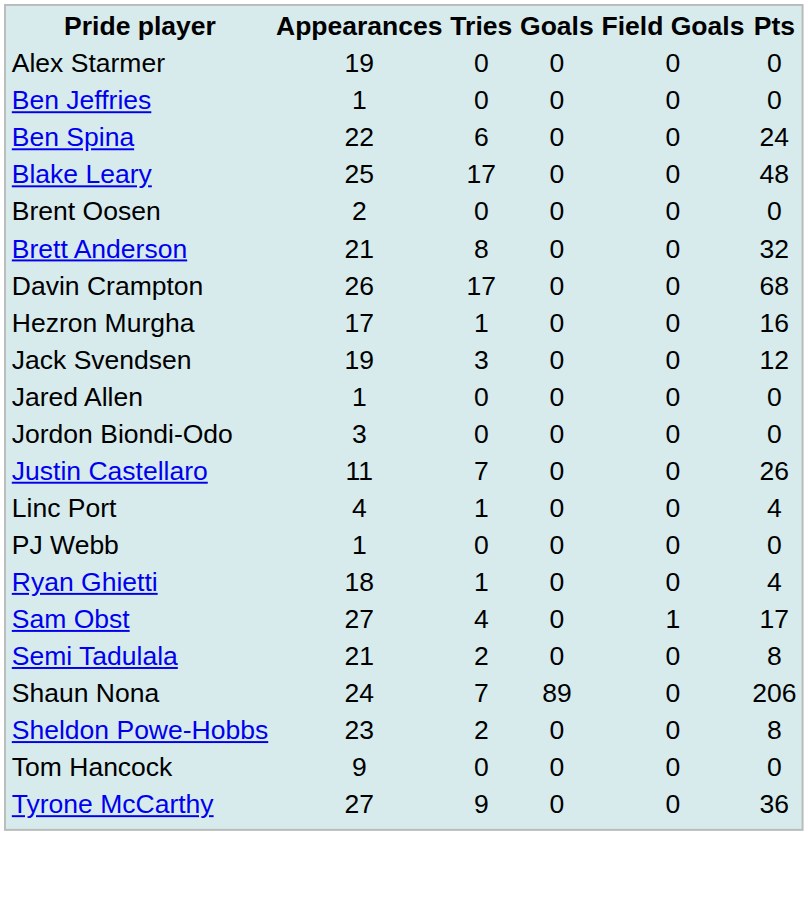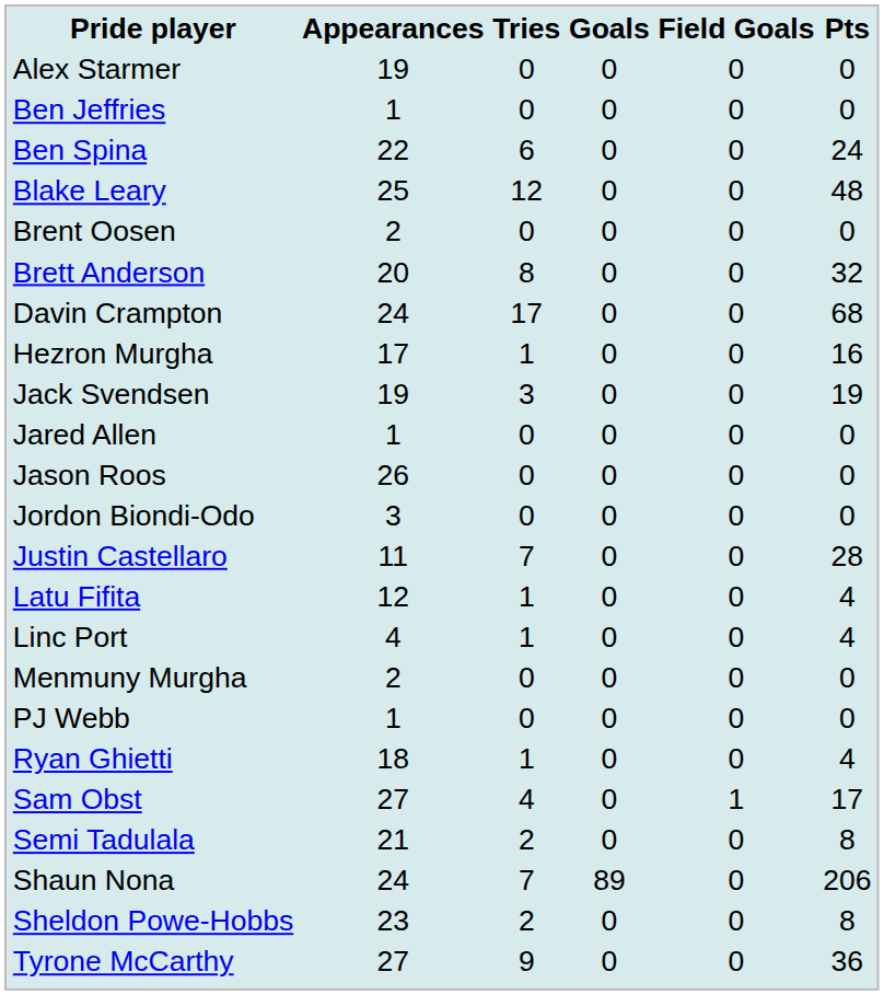 <table cellpadding=1 style="border:1px solid #BBB; background-color:#d7ebed; font-size:85%;">
 <tr>
 <th>Pride player</th>
 <th>Appearances</th>
 <th>Tries</th>
 <th>Goals</th>
 <th>Field Goals</th>
 <th>Pts</th>
 </tr>
 <tr ---->
 <td> Alex Starmer</td>
 <td align="center">19</td>
 <td align="center">0</td>
 <td align="center">0</td>
 <td align="center">0</td>
 <td align="center">0</td>
 </tr>
 <tr ---->
 <td> <a href='#'>Ben Jeffries</a></td>
 <td align="center">1</td>
 <td align="center">0</td>
 <td align="center">0</td>
 <td align="center">0</td>
 <td align="center">0</td>
 </tr>
 <tr ---->
 <td> <a href='#'>Ben Spina</a></td>
 <td align="center">22</td>
 <td align="center">6</td>
 <td align="center">0</td>
 <td align="center">0</td>
 <td align="center">24</td>
 </tr>
 <tr ---->
 <td> <a href='#'>Blake Leary</a></td>
 <td align="center">25</td>
-<td align="center">17</td>
+<td align="center">12</td>
 <td align="center">0</td>
 <td align="center">0</td>
 <td align="center">48</td>
 </tr>
 <tr ---->
 <td> Brent Oosen</td>
 <td align="center">2</td>
 <td align="center">0</td>
 <td align="center">0</td>
 <td align="center">0</td>
 <td align="center">0</td>
 </tr>
 <tr ---->
 <td> <a href='#'>Brett Anderson</a></td>
-<td align="center">21</td>
+<td align="center">20</td>
 <td align="center">8</td>
 <td align="center">0</td>
 <td align="center">0</td>
 <td align="center">32</td>
 </tr>
 <tr ---->
 <td> Davin Crampton</td>
-<td align="center">26</td>
+<td align="center">24</td>
 <td align="center">17</td>
 <td align="center">0</td>
 <td align="center">0</td>
 <td align="center">68</td>
 </tr>
 <tr ---->
 <td> Hezron Murgha</td>
 <td align="center">17</td>
 <td align="center">1</td>
 <td align="center">0</td>
 <td align="center">0</td>
 <td align="center">16</td>
 </tr>
 <tr ---->
 <td> Jack Svendsen</td>
 <td align="center">19</td>
 <td align="center">3</td>
 <td align="center">0</td>
 <td align="center">0</td>
-<td align="center">12</td>
+<td align="center">19</td>
 </tr>
 <tr ---->
 <td> Jared Allen</td>
 <td align="center">1</td>
+<td align="center">0</td>
+<td align="center">0</td>
+<td align="center">0</td>
+<td align="center">0</td>
+</tr>
+<tr ---->
+<td> Jason Roos</td>
+<td align="center">26</td>
 <td align="center">0</td>
 <td align="center">0</td>
 <td align="center">0</td>
 <td align="center">0</td>
 </tr>
 <tr ---->
 <td> Jordon Biondi-Odo</td>
 <td align="center">3</td>
 <td align="center">0</td>
 <td align="center">0</td>
 <td align="center">0</td>
 <td align="center">0</td>
 </tr>
 <tr ---->
 <td> <a href='#'>Justin Castellaro</a></td>
 <td align="center">11</td>
 <td align="center">7</td>
 <td align="center">0</td>
 <td align="center">0</td>
-<td align="center">26</td>
+<td align="center">28</td>
+</tr>
+<tr ---->
+<td> <a href='#'>Latu Fifita</a></td>
+<td align="center">12</td>
+<td align="center">1</td>
+<td align="center">0</td>
+<td align="center">0</td>
+<td align="center">4</td>
 </tr>
 <tr ---->
 <td> Linc Port</td>
 <td align="center">4</td>
 <td align="center">1</td>
 <td align="center">0</td>
 <td align="center">0</td>
 <td align="center">4</td>
+</tr>
+<tr ---->
+<td> Menmuny Murgha</td>
+<td align="center">2</td>
+<td align="center">0</td>
+<td align="center">0</td>
+<td align="center">0</td>
+<td align="center">0</td>
 </tr>
 <tr ---->
 <td> PJ Webb</td>
 <td align="center">1</td>
 <td align="center">0</td>
 <td align="center">0</td>
 <td align="center">0</td>
 <td align="center">0</td>
 </tr>
 <tr ---->
 <td> <a href='#'>Ryan Ghietti</a></td>
 <td align="center">18</td>
 <td align="center">1</td>
 <td align="center">0</td>
 <td align="center">0</td>
 <td align="center">4</td>
 </tr>
 <tr ---->
 <td> <a href='#'>Sam Obst</a></td>
 <td align="center">27</td>
 <td align="center">4</td>
 <td align="center">0</td>
 <td align="center">1</td>
 <td align="center">17</td>
 </tr>
 <tr ---->
 <td> <a href='#'>Semi Tadulala</a></td>
 <td align="center">21</td>
 <td align="center">2</td>
 <td align="center">0</td>
 <td align="center">0</td>
 <td align="center">8</td>
 </tr>
 <tr ---->
 <td> Shaun Nona</td>
 <td align="center">24</td>
 <td align="center">7</td>
 <td align="center">89</td>
 <td align="center">0</td>
 <td align="center">206</td>
 </tr>
 <tr ---->
 <td> <a href='#'>Sheldon Powe-Hobbs</a></td>
 <td align="center">23</td>
 <td align="center">2</td>
 <td align="center">0</td>
 <td align="center">0</td>
 <td align="center">8</td>
 </tr>
 <tr ---->
-<td> Tom Hancock</td>
-<td align="center">9</td>
-<td align="center">0</td>
-<td align="center">0</td>
-<td align="center">0</td>
-<td align="center">0</td>
-</tr>
-<tr ---->
 <td> <a href='#'>Tyrone McCarthy</a></td>
 <td align="center">27</td>
 <td align="center">9</td>
 <td align="center">0</td>
 <td align="center">0</td>
 <td align="center">36</td>
 </tr>
 <tr ---->
 </tr>
 </table>
